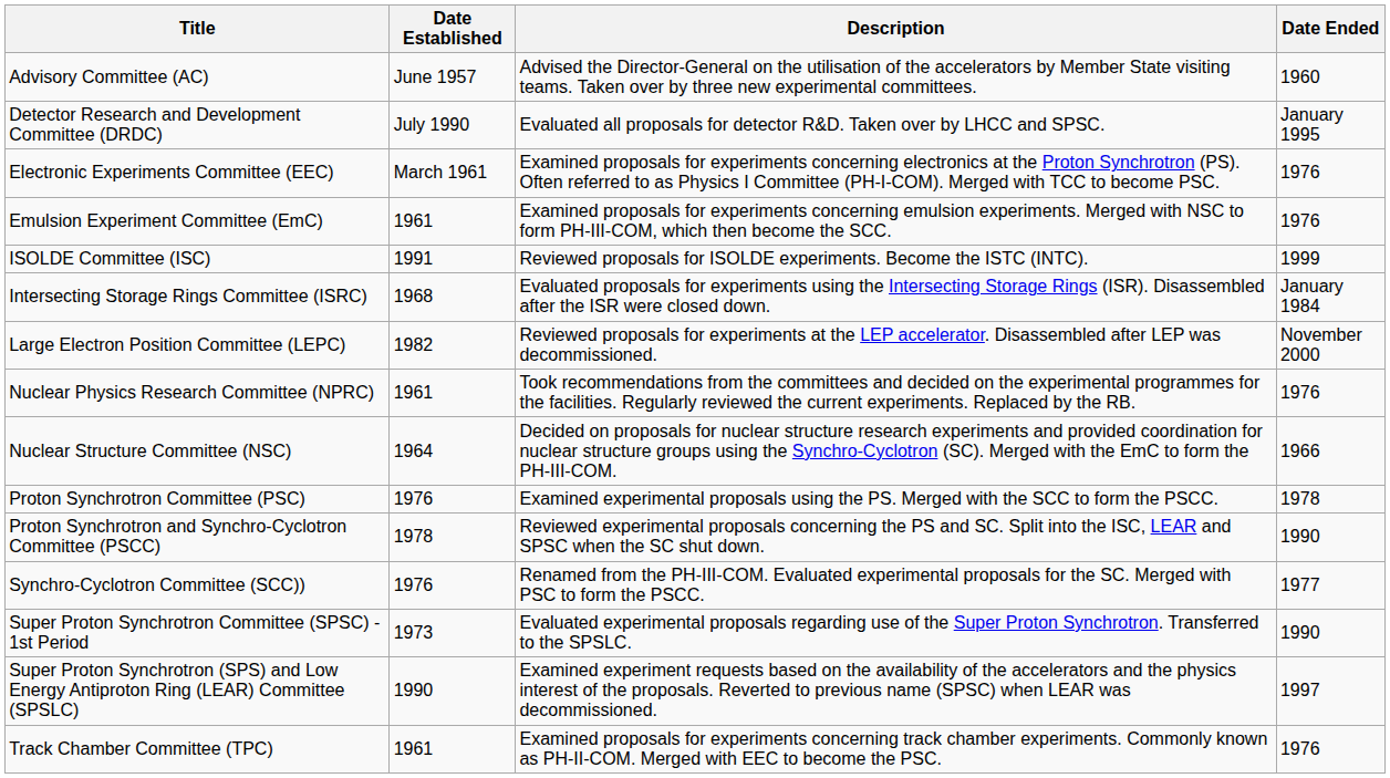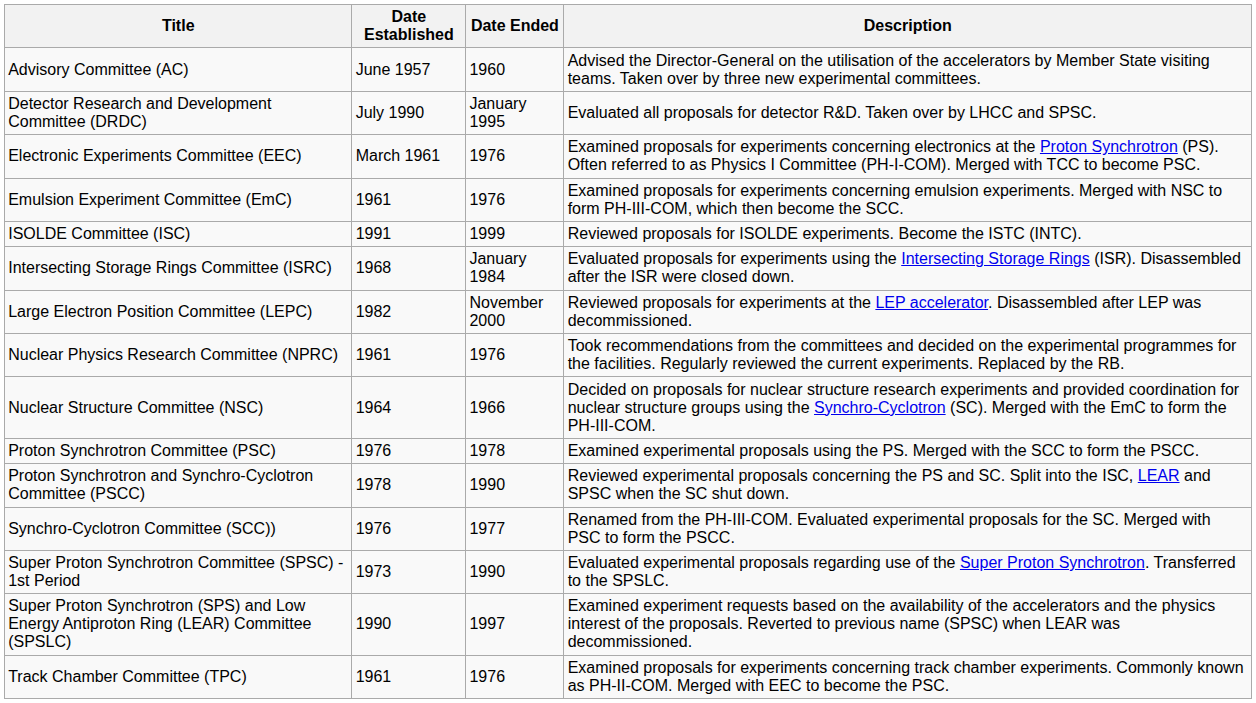 <table class="wikitable">
 <tr>
 <th>Title</th>
 <th>Date Established</th>
+<th>Date Ended</th>
 <th>Description</th>
-<th>Date Ended</th>
 </tr>
 <tr>
 <td>Advisory Committee (AC)</td>
 <td>June 1957</td>
+<td>1960</td>
 <td>Advised the Director-General on the utilisation of the accelerators by Member State visiting teams. Taken over by three new experimental committees.</td>
-<td>1960</td>
 </tr>
 <tr>
 <td>Detector Research and Development Committee (DRDC)</td>
 <td>July 1990</td>
+<td>January 1995</td>
 <td>Evaluated all proposals for detector R&D. Taken over by LHCC and SPSC.</td>
-<td>January 1995</td>
 </tr>
 <tr>
 <td>Electronic Experiments Committee (EEC)</td>
 <td>March 1961</td>
+<td>1976</td>
 <td>Examined proposals for experiments concerning electronics at the <a href='#'>Proton Synchrotron</a> (PS). Often referred to as Physics I Committee (PH-I-COM). Merged with TCC to become PSC.</td>
-<td>1976</td>
 </tr>
 <tr>
 <td>Emulsion Experiment Committee (EmC)</td>
 <td>1961</td>
+<td>1976</td>
 <td>Examined proposals for experiments concerning emulsion experiments. Merged with NSC to form PH-III-COM, which then become the SCC.</td>
-<td>1976</td>
 </tr>
 <tr>
 <td>ISOLDE Committee (ISC)</td>
 <td>1991</td>
+<td>1999</td>
 <td>Reviewed proposals for ISOLDE experiments. Become the ISTC (INTC).</td>
-<td>1999</td>
 </tr>
 <tr>
 <td>Intersecting Storage Rings Committee (ISRC)</td>
 <td>1968</td>
+<td>January 1984</td>
 <td>Evaluated proposals for experiments using the <a href='#'>Intersecting Storage Rings</a> (ISR). Disassembled after the ISR were closed down.</td>
-<td>January 1984</td>
 </tr>
 <tr>
 <td>Large Electron Position Committee (LEPC)</td>
 <td>1982</td>
+<td>November 2000</td>
 <td>Reviewed proposals for experiments at the <a href='#'>LEP accelerator</a>. Disassembled after LEP was decommissioned.</td>
-<td>November 2000</td>
 </tr>
 <tr>
 <td>Nuclear Physics Research Committee (NPRC)</td>
 <td>1961</td>
+<td>1976</td>
 <td>Took recommendations from the committees and decided on the experimental programmes for the facilities. Regularly reviewed the current experiments. Replaced by the RB.</td>
-<td>1976</td>
 </tr>
 <tr>
 <td>Nuclear Structure Committee (NSC)</td>
 <td>1964</td>
+<td>1966</td>
 <td>Decided on proposals for nuclear structure research experiments and provided coordination for nuclear structure groups using the <a href='#'>Synchro-Cyclotron</a> (SC). Merged with the EmC to form the PH-III-COM.</td>
-<td>1966</td>
 </tr>
 <tr>
 <td>Proton Synchrotron Committee (PSC)</td>
 <td>1976</td>
+<td>1978</td>
 <td>Examined experimental proposals using the PS. Merged with the SCC to form the PSCC.</td>
-<td>1978</td>
 </tr>
 <tr>
 <td>Proton Synchrotron and Synchro-Cyclotron Committee (PSCC)</td>
 <td>1978</td>
+<td>1990</td>
 <td>Reviewed experimental proposals concerning the PS and SC. Split into the ISC, <a href='#'>LEAR</a> and SPSC when the SC shut down.</td>
-<td>1990</td>
 </tr>
 <tr>
 <td>Synchro-Cyclotron Committee (SCC))</td>
 <td>1976</td>
+<td>1977</td>
 <td>Renamed from the PH-III-COM. Evaluated experimental proposals for the SC. Merged with PSC to form the PSCC.</td>
-<td>1977</td>
 </tr>
 <tr>
 <td>Super Proton Synchrotron Committee (SPSC) - 1st Period</td>
 <td>1973</td>
+<td>1990</td>
 <td>Evaluated experimental proposals regarding use of the <a href='#'>Super Proton Synchrotron</a>. Transferred to the SPSLC.</td>
-<td>1990</td>
 </tr>
 <tr>
 <td>Super Proton Synchrotron (SPS) and Low Energy Antiproton Ring (LEAR) Committee (SPSLC)</td>
 <td>1990</td>
+<td>1997</td>
 <td>Examined experiment requests based on the availability of the accelerators and the physics interest of the proposals. Reverted to previous name (SPSC) when LEAR was decommissioned.</td>
-<td>1997</td>
 </tr>
 <tr>
 <td>Track Chamber Committee (TPC)</td>
 <td>1961</td>
+<td>1976</td>
 <td>Examined proposals for experiments concerning track chamber experiments. Commonly known as PH-II-COM. Merged with EEC to become the PSC.</td>
-<td>1976</td>
 </tr>
 </table>
